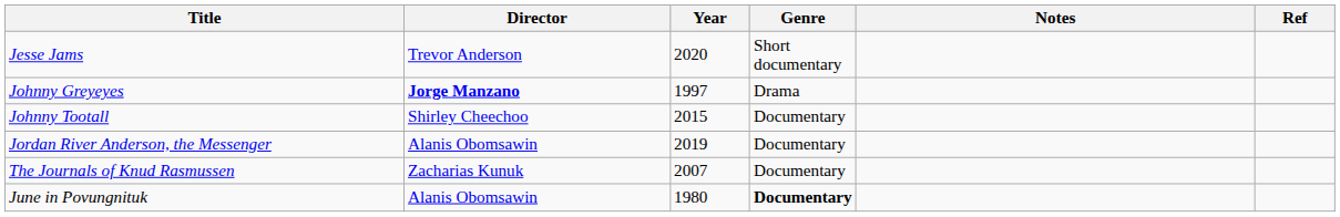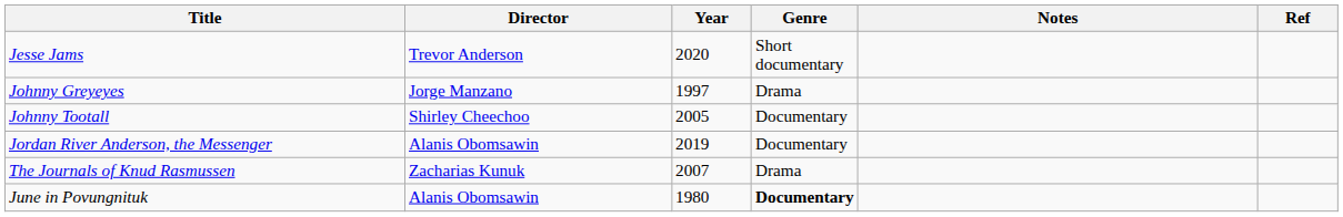 <table class="wikitable sortable" style="width:100%;">
 <tr style="background:#bebebe;">
 <th style="width:30%;">Title</th>
 <th style="width:20%;">Director</th>
 <th style="width:6%;">Year</th>
 <th style="width:6%;">Genre</th>
 <th style="width:30%;">Notes</th>
 <th style="width:6%;">Ref</th>
 </tr>
 <tr>
 <td><em><a href='#'>Jesse Jams</a></em></td>
 <td><a href='#'>Trevor Anderson</a></td>
 <td>2020</td>
 <td>Short documentary</td>
 <td></td>
 <td></td>
 </tr>
 <tr>
 <td><em><a href='#'>Johnny Greyeyes</a></em></td>
-<td><strong><a href='#'>Jorge Manzano</a></strong></td>
+<td><a href='#'>Jorge Manzano</a></td>
 <td>1997</td>
 <td>Drama</td>
 <td></td>
 <td></td>
 </tr>
 <tr>
 <td><em><a href='#'>Johnny Tootall</a></em></td>
 <td><a href='#'>Shirley Cheechoo</a></td>
-<td>2015</td>
+<td>2005</td>
 <td>Documentary</td>
 <td></td>
 <td></td>
 </tr>
 <tr>
 <td><em><a href='#'>Jordan River Anderson, the Messenger</a></em></td>
 <td><a href='#'>Alanis Obomsawin</a></td>
 <td>2019</td>
 <td>Documentary</td>
 <td></td>
 <td></td>
 </tr>
 <tr>
 <td><em><a href='#'>The Journals of Knud Rasmussen</a></em></td>
 <td><a href='#'>Zacharias Kunuk</a></td>
 <td>2007</td>
-<td>Documentary</td>
+<td>Drama</td>
 <td></td>
 <td></td>
 </tr>
 <tr>
 <td><em>June in Povungnituk</em></td>
 <td><a href='#'>Alanis Obomsawin</a></td>
 <td>1980</td>
 <td><strong>Documentary</strong></td>
 <td></td>
 <td></td>
 </tr>
 </table>
